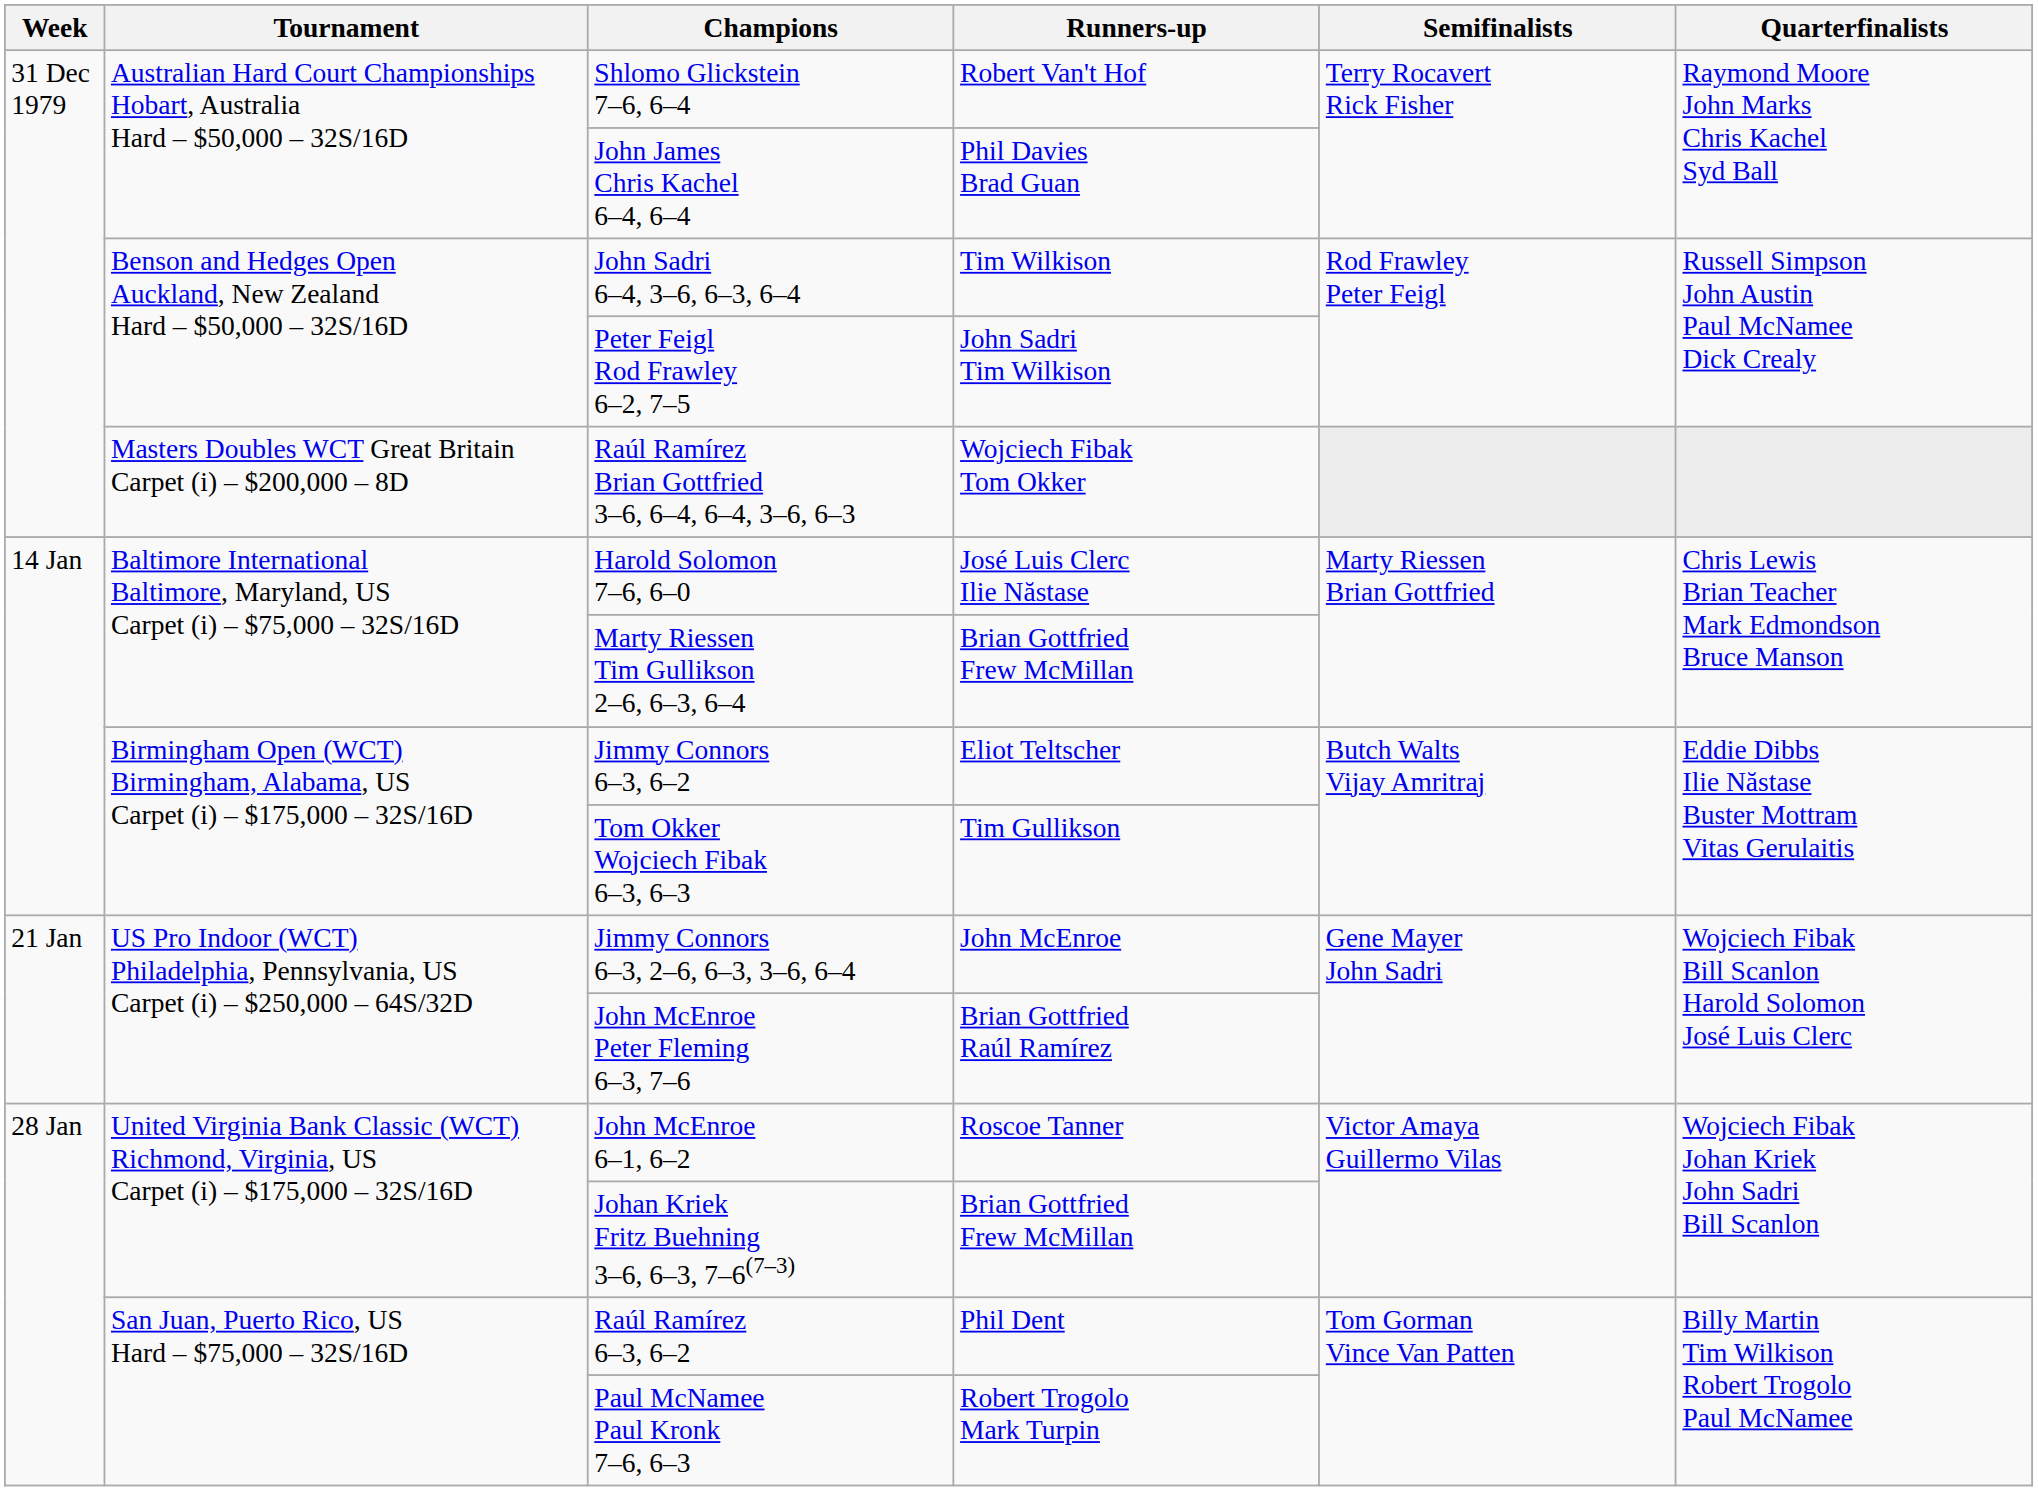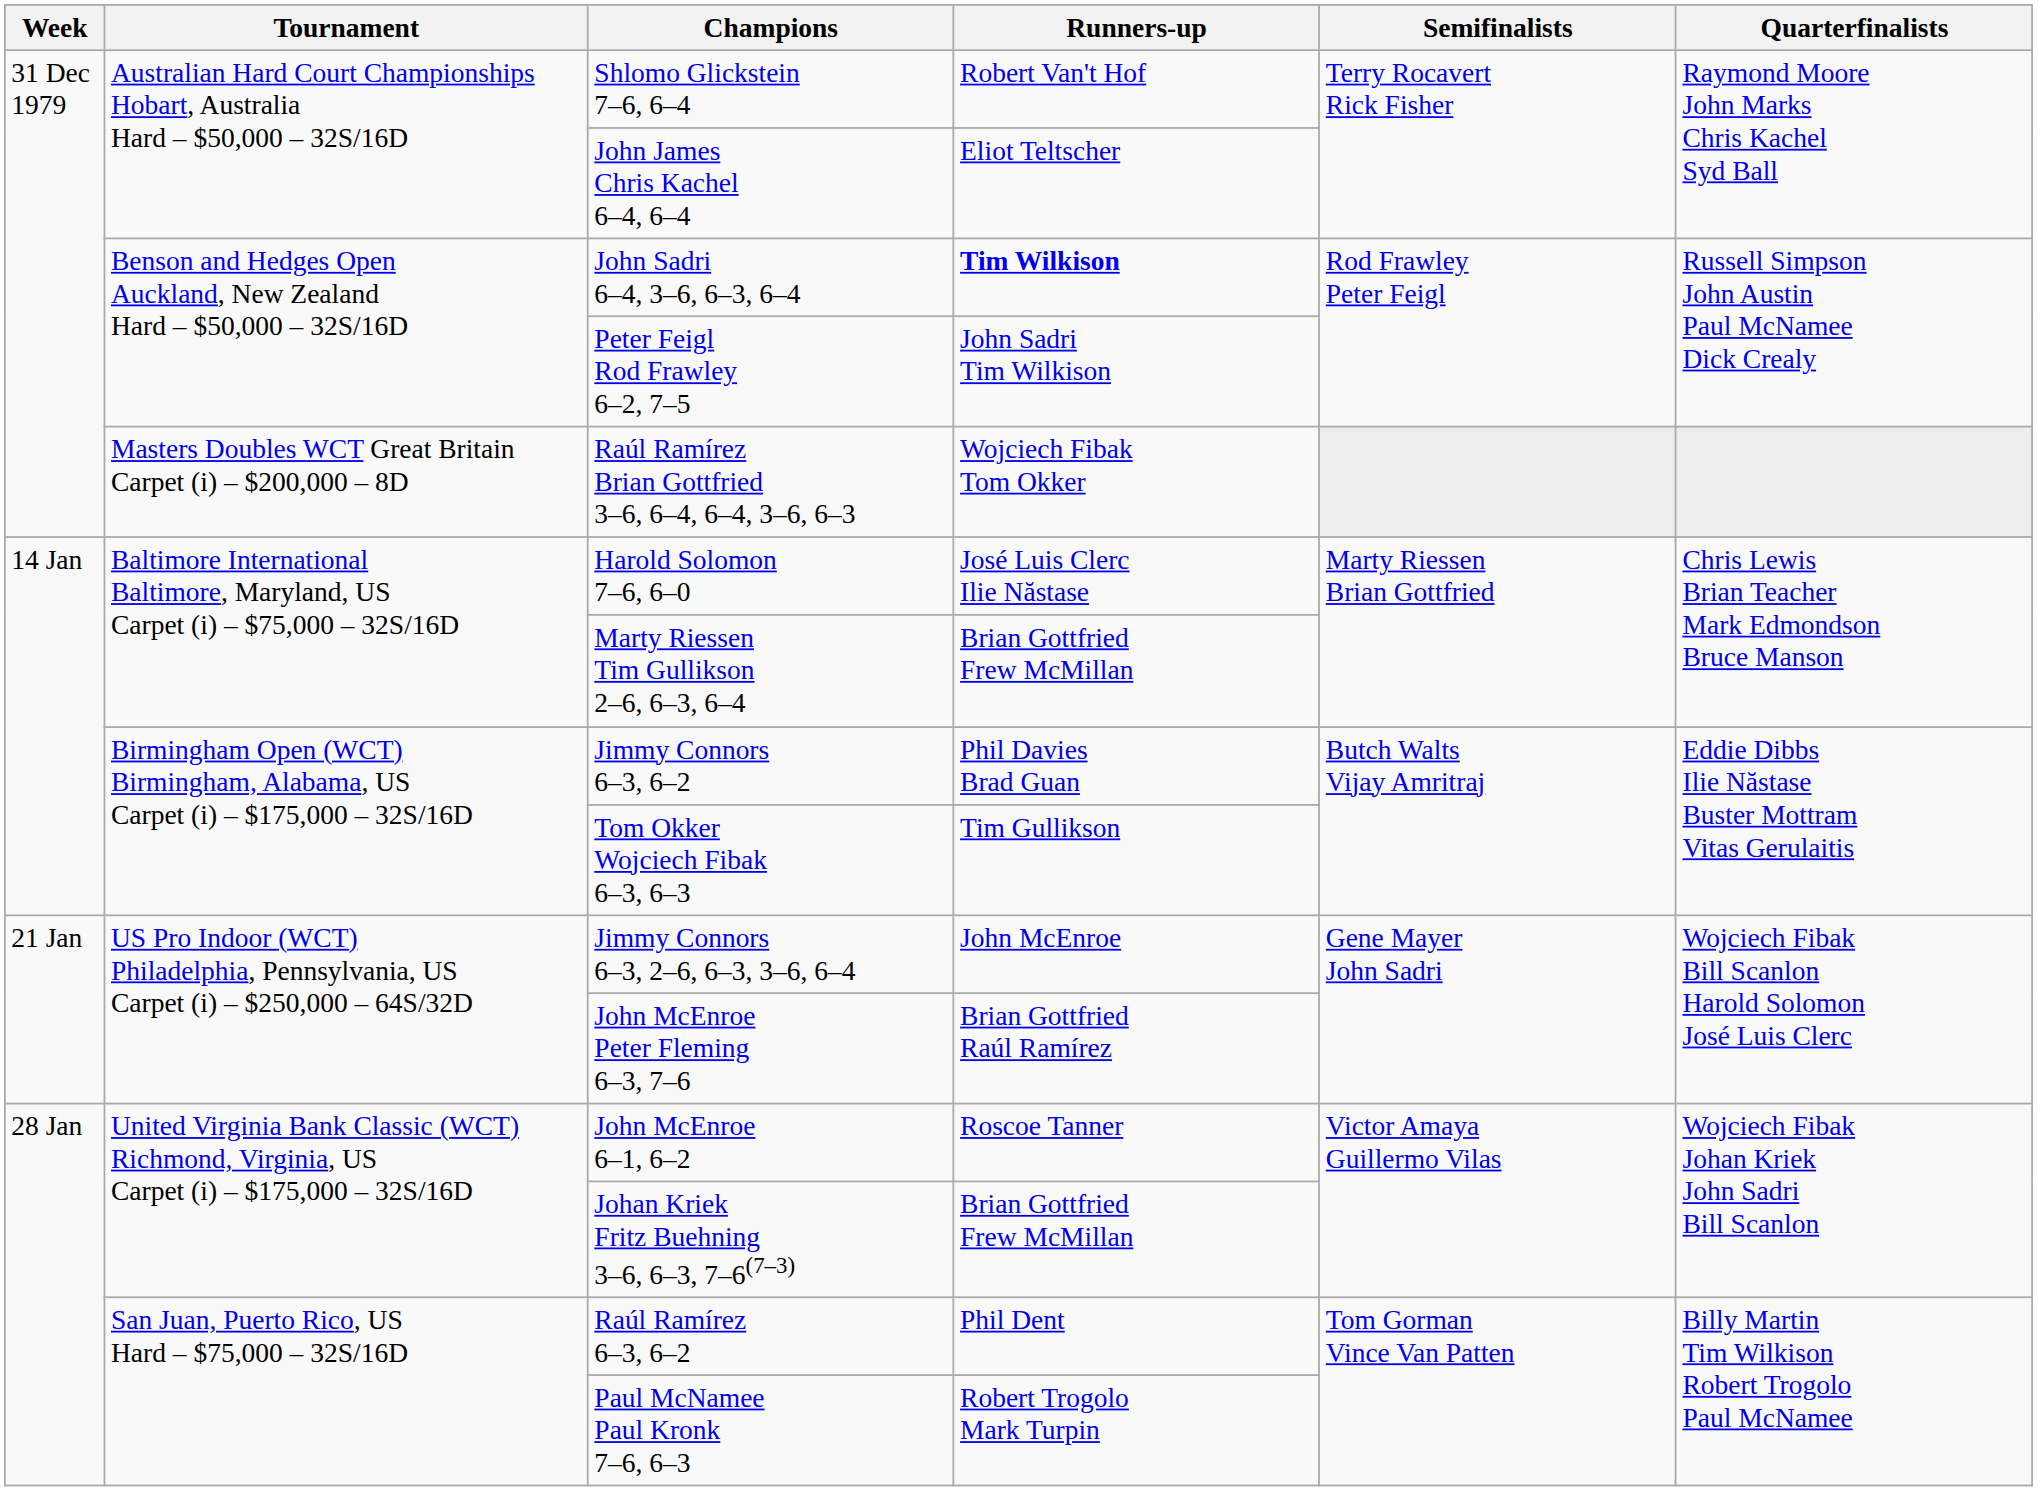 <table class=wikitable style=font-size:95%>
 <tr>
 <th style="width:48px;">Week</th>
 <th style="width:260px;">Tournament</th>
 <th style="width:195px;">Champions</th>
 <th style="width:195px;">Runners-up</th>
 <th style="width:190px;">Semifinalists</th>
 <th style="width:190px;">Quarterfinalists</th>
 </tr>
 <tr valign=top>
 <td rowspan=5>31 Dec <br> 1979</td>
 <td rowspan=2><a href='#'>Australian Hard Court Championships</a> <br> <a href='#'>Hobart</a>, Australia <br> Hard – $50,000 – 32S/16D</td>
 <td> <a href='#'>Shlomo Glickstein</a> <br> 7–6, 6–4</td>
 <td> <a href='#'>Robert Van't Hof</a></td>
 <td rowspan=2> <a href='#'>Terry Rocavert</a> <br>  <a href='#'>Rick Fisher</a></td>
 <td rowspan=2> <a href='#'>Raymond Moore</a> <br>  <a href='#'>John Marks</a> <br>  <a href='#'>Chris Kachel</a> <br>  <a href='#'>Syd Ball</a></td>
 </tr>
 <tr valign=top>
 <td> <a href='#'>John James</a> <br>  <a href='#'>Chris Kachel</a> <br> 6–4, 6–4</td>
-<td> <a href='#'>Phil Davies</a> <br>  <a href='#'>Brad Guan</a></td>
+<td> <a href='#'>Eliot Teltscher</a></td>
 </tr>
 <tr valign=top>
 <td rowspan=2><a href='#'>Benson and Hedges Open</a> <br> <a href='#'>Auckland</a>, New Zealand <br> Hard – $50,000 – 32S/16D</td>
 <td> <a href='#'>John Sadri</a> <br> 6–4, 3–6, 6–3, 6–4</td>
-<td> <a href='#'>Tim Wilkison</a></td>
+<td><strong> <a href='#'>Tim Wilkison</a></strong></td>
 <td rowspan=2> <a href='#'>Rod Frawley</a> <br>  <a href='#'>Peter Feigl</a></td>
 <td rowspan=2> <a href='#'>Russell Simpson</a> <br>  <a href='#'>John Austin</a> <br>  <a href='#'>Paul McNamee</a> <br>  <a href='#'>Dick Crealy</a></td>
 </tr>
 <tr valign=top>
 <td> <a href='#'>Peter Feigl</a> <br>  <a href='#'>Rod Frawley</a> <br> 6–2, 7–5</td>
 <td> <a href='#'>John Sadri</a> <br>  <a href='#'>Tim Wilkison</a></td>
 </tr>
 <tr valign=top>
 <td><a href='#'>Masters Doubles WCT</a> Great Britain <br> Carpet (i) – $200,000 – 8D</td>
 <td> <a href='#'>Raúl Ramírez</a> <br>  <a href='#'>Brian Gottfried</a> <br> 3–6, 6–4, 6–4, 3–6, 6–3</td>
 <td> <a href='#'>Wojciech Fibak</a> <br>  <a href='#'>Tom Okker</a></td>
 <td style="background:#ededed;"></td>
 <td style="background:#ededed;"></td>
 </tr>
 <tr valign=top>
 <td rowspan=4>14 Jan</td>
 <td rowspan=2><a href='#'>Baltimore International</a> <br> <a href='#'>Baltimore</a>, Maryland, US <br> Carpet (i) – $75,000 – 32S/16D</td>
 <td> <a href='#'>Harold Solomon</a> <br> 7–6, 6–0</td>
 <td> <a href='#'>José Luis Clerc</a> <br>  <a href='#'>Ilie Năstase</a></td>
 <td rowspan=2> <a href='#'>Marty Riessen</a> <br>  <a href='#'>Brian Gottfried</a></td>
 <td rowspan=2> <a href='#'>Chris Lewis</a> <br>  <a href='#'>Brian Teacher</a> <br>  <a href='#'>Mark Edmondson</a> <br>  <a href='#'>Bruce Manson</a></td>
 </tr>
 <tr valign=top>
 <td> <a href='#'>Marty Riessen</a> <br>  <a href='#'>Tim Gullikson</a> <br> 2–6, 6–3, 6–4</td>
 <td> <a href='#'>Brian Gottfried</a> <br>  <a href='#'>Frew McMillan</a></td>
 </tr>
 <tr valign=top>
 <td rowspan=2><a href='#'>Birmingham Open (WCT)</a> <br> <a href='#'>Birmingham, Alabama</a>, US <br> Carpet (i) – $175,000 – 32S/16D</td>
 <td> <a href='#'>Jimmy Connors</a> <br> 6–3, 6–2</td>
-<td> <a href='#'>Eliot Teltscher</a></td>
+<td> <a href='#'>Phil Davies</a> <br>  <a href='#'>Brad Guan</a></td>
 <td rowspan=2> <a href='#'>Butch Walts</a> <br>  <a href='#'>Vijay Amritraj</a></td>
 <td rowspan=2> <a href='#'>Eddie Dibbs</a> <br>  <a href='#'>Ilie Năstase</a> <br>  <a href='#'>Buster Mottram</a> <br>  <a href='#'>Vitas Gerulaitis</a></td>
 </tr>
 <tr valign=top>
 <td> <a href='#'>Tom Okker</a> <br>  <a href='#'>Wojciech Fibak</a> <br> 6–3, 6–3</td>
 <td> <a href='#'>Tim Gullikson</a></td>
 </tr>
 <tr valign=top>
 <td rowspan=2>21 Jan</td>
 <td rowspan=2><a href='#'>US Pro Indoor (WCT)</a> <br> <a href='#'>Philadelphia</a>, Pennsylvania, US <br> Carpet (i) – $250,000 – 64S/32D</td>
 <td> <a href='#'>Jimmy Connors</a> <br> 6–3, 2–6, 6–3, 3–6, 6–4</td>
 <td> <a href='#'>John McEnroe</a></td>
 <td rowspan=2> <a href='#'>Gene Mayer</a> <br>  <a href='#'>John Sadri</a></td>
 <td rowspan=2> <a href='#'>Wojciech Fibak</a> <br>  <a href='#'>Bill Scanlon</a> <br>  <a href='#'>Harold Solomon</a> <br>  <a href='#'>José Luis Clerc</a></td>
 </tr>
 <tr valign=top>
 <td> <a href='#'>John McEnroe</a> <br>  <a href='#'>Peter Fleming</a> <br> 6–3, 7–6</td>
 <td> <a href='#'>Brian Gottfried</a> <br>  <a href='#'>Raúl Ramírez</a></td>
 </tr>
 <tr valign=top>
 <td rowspan=4>28 Jan</td>
 <td rowspan=2><a href='#'>United Virginia Bank Classic (WCT)</a> <br> <a href='#'>Richmond, Virginia</a>, US <br> Carpet (i) – $175,000 – 32S/16D</td>
 <td> <a href='#'>John McEnroe</a> <br> 6–1, 6–2</td>
 <td> <a href='#'>Roscoe Tanner</a></td>
 <td rowspan=2> <a href='#'>Victor Amaya</a> <br>  <a href='#'>Guillermo Vilas</a></td>
 <td rowspan=2> <a href='#'>Wojciech Fibak</a> <br>  <a href='#'>Johan Kriek</a> <br>  <a href='#'>John Sadri</a> <br>  <a href='#'>Bill Scanlon</a></td>
 </tr>
 <tr valign=top>
 <td> <a href='#'>Johan Kriek</a> <br>  <a href='#'>Fritz Buehning</a> <br> 3–6, 6–3, 7–6<sup>(7–3)</sup></td>
 <td> <a href='#'>Brian Gottfried</a> <br>  <a href='#'>Frew McMillan</a></td>
 </tr>
 <tr valign=top>
 <td rowspan=2><a href='#'>San Juan, Puerto Rico</a>, US <br> Hard – $75,000 – 32S/16D</td>
 <td> <a href='#'>Raúl Ramírez</a> <br> 6–3, 6–2</td>
 <td> <a href='#'>Phil Dent</a></td>
 <td rowspan=2> <a href='#'>Tom Gorman</a> <br>  <a href='#'>Vince Van Patten</a></td>
 <td rowspan=2> <a href='#'>Billy Martin</a> <br>  <a href='#'>Tim Wilkison</a> <br>  <a href='#'>Robert Trogolo</a> <br>  <a href='#'>Paul McNamee</a></td>
 </tr>
 <tr valign=top>
 <td> <a href='#'>Paul McNamee</a> <br>  <a href='#'>Paul Kronk</a> <br> 7–6, 6–3</td>
 <td> <a href='#'>Robert Trogolo</a><br>  <a href='#'>Mark Turpin</a></td>
 </tr>
 </table>
